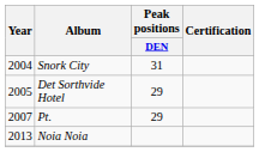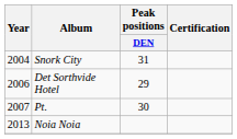 <table class="wikitable">
 <tr>
 <th align="center" rowspan="2" width="10">Year</th>
 <th align="center" rowspan="2" width="120">Album</th>
 <th align="center" colspan="1" width="20">Peak positions</th>
 <th align="center" rowspan="2" width="70">Certification</th>
 </tr>
 <tr>
 <th scope="col" style="width:3em;font-size:90%;"><a href='#'>DEN</a><br></th>
 </tr>
 <tr>
 <td style="text-align:center;">2004</td>
 <td><em>Snork City</em></td>
 <td style="text-align:center;">31</td>
 <td style="text-align:center;"></td>
 </tr>
 <tr>
-<td style="text-align:center;">2005</td>
+<td style="text-align:center;">2006</td>
 <td><em>Det Sorthvide Hotel</em></td>
 <td style="text-align:center;">29</td>
 <td style="text-align:center;"></td>
 </tr>
 <tr>
 <td style="text-align:center;">2007</td>
 <td><em>Pt.</em></td>
-<td style="text-align:center;">29</td>
+<td style="text-align:center;">30</td>
 <td style="text-align:center;"></td>
 </tr>
 <tr>
 <td style="text-align:center;">2013</td>
 <td><em>Noia Noia</em></td>
 <td style="text-align:center;"></td>
 <td style="text-align:center;"></td>
 </tr>
 <tr>
 </tr>
 </table>
